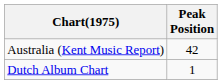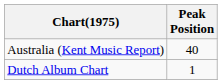 <table class="wikitable sortable" style="text-align:center;">
 <tr>
 <th>Chart(1975)</th>
 <th>Peak<br>Position</th>
 </tr>
 <tr>
 <td>Australia (<a href='#'>Kent Music Report</a>)</td>
-<td style="text-align:center;">42</td>
+<td style="text-align:center;">40</td>
 </tr>
 <tr>
 <td align="left"><a href='#'>Dutch Album Chart</a></td>
 <td>1</td>
 </tr>
 </table>
